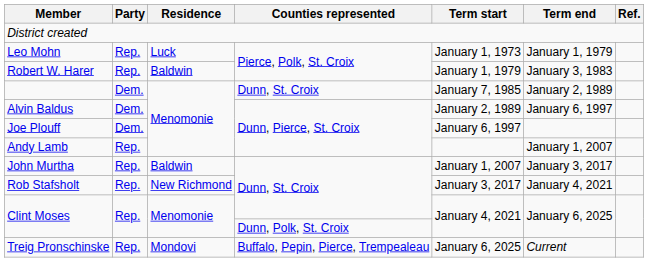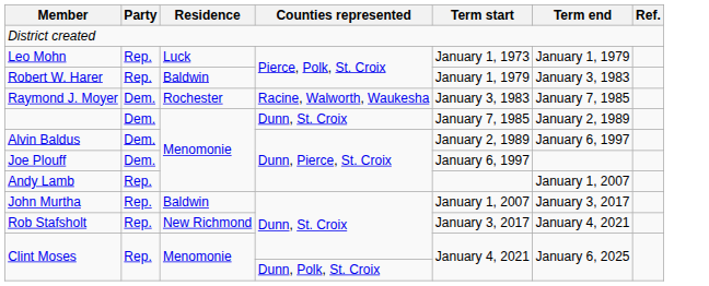 <table class="wikitable">
 <tr>
 <th>Member</th>
 <th>Party</th>
 <th>Residence</th>
 <th>Counties represented</th>
 <th>Term start</th>
 <th>Term end</th>
 <th>Ref.</th>
 </tr>
 <tr>
 <td colspan="7"><em>District created</em></td>
 </tr>
 <tr>
 <td><a href='#'>Leo Mohn</a></td>
 <td><a href='#'>Rep.</a></td>
 <td><a href='#'>Luck</a></td>
 <td rowspan="2"><a href='#'>Pierce</a>, <a href='#'>Polk</a>, <a href='#'>St. Croix</a></td>
 <td>January 1, 1973</td>
 <td>January 1, 1979</td>
 <td></td>
 </tr>
 <tr>
 <td><a href='#'>Robert W. Harer</a></td>
 <td><a href='#'>Rep.</a></td>
 <td><a href='#'>Baldwin</a></td>
 <td>January 1, 1979</td>
 <td>January 3, 1983</td>
+<td></td>
+</tr>
+<tr>
+<td><a href='#'>Raymond J. Moyer</a></td>
+<td><a href='#'>Dem.</a></td>
+<td><a href='#'>Rochester</a></td>
+<td><a href='#'>Racine</a>, <a href='#'>Walworth</a>, <a href='#'>Waukesha</a></td>
+<td>January 3, 1983</td>
+<td>January 7, 1985</td>
 <td></td>
 </tr>
 <tr>
 <td></td>
 <td><a href='#'>Dem.</a></td>
 <td rowspan="4"><a href='#'>Menomonie</a></td>
 <td><a href='#'>Dunn</a>, <a href='#'>St. Croix</a></td>
 <td>January 7, 1985</td>
 <td>January 2, 1989</td>
 <td></td>
 </tr>
 <tr>
 <td><a href='#'>Alvin Baldus</a></td>
 <td><a href='#'>Dem.</a></td>
 <td rowspan="3"><a href='#'>Dunn</a>, <a href='#'>Pierce</a>, <a href='#'>St. Croix</a></td>
 <td>January 2, 1989</td>
 <td>January 6, 1997</td>
 <td></td>
 </tr>
 <tr>
 <td><a href='#'>Joe Plouff</a></td>
 <td><a href='#'>Dem.</a></td>
 <td>January 6, 1997</td>
 <td></td>
 <td></td>
 </tr>
 <tr>
 <td><a href='#'>Andy Lamb</a></td>
 <td><a href='#'>Rep.</a></td>
 <td></td>
 <td>January 1, 2007</td>
 <td></td>
 </tr>
 <tr>
 <td><a href='#'>John Murtha</a></td>
 <td><a href='#'>Rep.</a></td>
 <td><a href='#'>Baldwin</a></td>
 <td rowspan="3"><a href='#'>Dunn</a>, <a href='#'>St. Croix</a></td>
 <td>January 1, 2007</td>
 <td>January 3, 2017</td>
 <td></td>
 </tr>
 <tr>
 <td><a href='#'>Rob Stafsholt</a></td>
 <td><a href='#'>Rep.</a></td>
 <td><a href='#'>New Richmond</a></td>
 <td>January 3, 2017</td>
 <td>January 4, 2021</td>
 <td></td>
 </tr>
 <tr style="height:2em">
 <td rowspan="2"><a href='#'>Clint Moses</a></td>
 <td rowspan="2" ><a href='#'>Rep.</a></td>
 <td rowspan="2"><a href='#'>Menomonie</a></td>
 <td rowspan="2">January 4, 2021</td>
 <td rowspan="2">January 6, 2025</td>
 <td rowspan="2"></td>
 </tr>
 <tr>
 <td><a href='#'>Dunn</a>, <a href='#'>Polk</a>, <a href='#'>St. Croix</a></td>
 </tr>
-<tr>
-<td><a href='#'>Treig Pronschinske</a></td>
-<td><a href='#'>Rep.</a></td>
-<td><a href='#'>Mondovi</a></td>
-<td><a href='#'>Buffalo</a>, <a href='#'>Pepin</a>, <a href='#'>Pierce</a>, <a href='#'>Trempealeau</a></td>
-<td>January 6, 2025</td>
-<td><em>Current</em></td>
-<td></td>
-</tr>
 </table>
